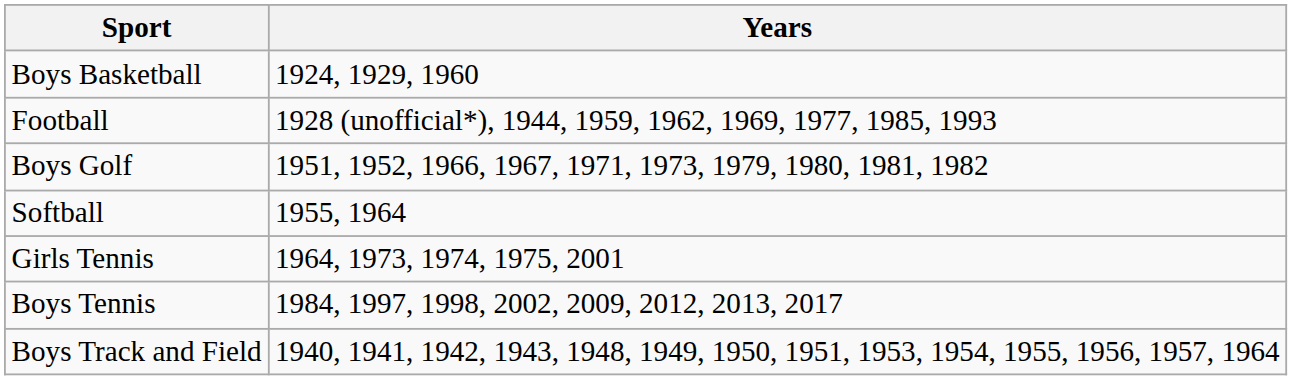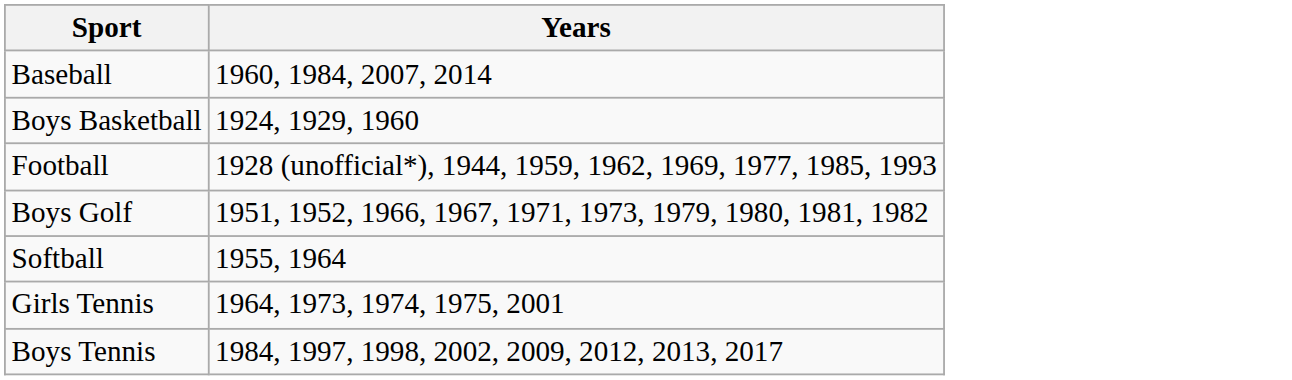 <table role="presentation" class="wikitable">
 <tr>
 <th scope="col">Sport</th>
 <th scope="col">Years</th>
+</tr>
+<tr>
+<td>Baseball</td>
+<td>1960, 1984, 2007, 2014</td>
 </tr>
 <tr>
 <td>Boys Basketball</td>
 <td>1924, 1929, 1960</td>
 </tr>
 <tr>
 <td>Football</td>
 <td>1928 (unofficial*), 1944, 1959, 1962, 1969, 1977, 1985, 1993</td>
 </tr>
 <tr>
 <td>Boys Golf</td>
 <td>1951, 1952, 1966, 1967, 1971, 1973, 1979, 1980, 1981, 1982</td>
 </tr>
 <tr>
 <td>Softball</td>
 <td>1955, 1964</td>
 </tr>
 <tr>
 <td>Girls Tennis</td>
 <td>1964, 1973, 1974, 1975, 2001</td>
 </tr>
 <tr>
 <td>Boys Tennis</td>
 <td>1984, 1997, 1998, 2002, 2009, 2012, 2013, 2017</td>
 </tr>
-<tr>
-<td>Boys Track and Field</td>
-<td>1940, 1941, 1942, 1943, 1948, 1949, 1950, 1951, 1953, 1954, 1955, 1956, 1957, 1964</td>
-</tr>
 </table>
